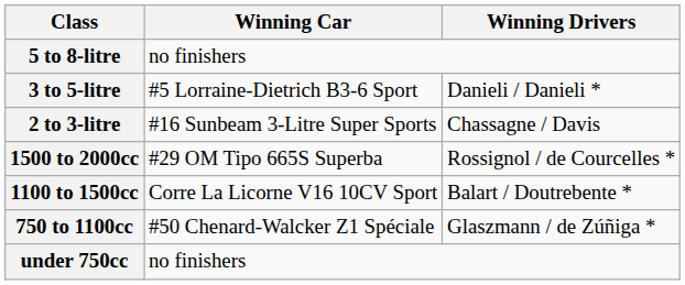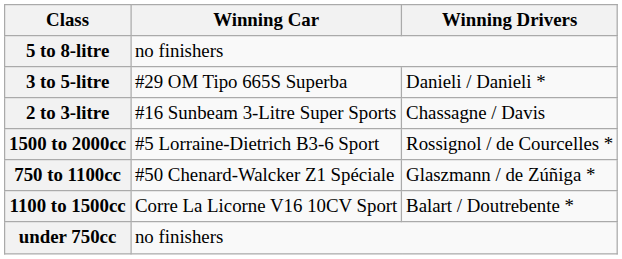 <table class="wikitable" style="font-size: 95%">
 <tr>
 <th>Class</th>
 <th>Winning Car</th>
 <th>Winning Drivers</th>
 </tr>
 <tr>
 <th>5 to 8-litre</th>
 <td colspan=2>no finishers</td>
 </tr>
 <tr>
 <th>3 to 5-litre</th>
-<td>#5 Lorraine-Dietrich B3-6 Sport</td>
+<td>#29 OM Tipo 665S Superba</td>
 <td>Danieli / Danieli *</td>
 </tr>
 <tr>
 <th>2 to 3-litre</th>
 <td>#16 Sunbeam 3-Litre Super Sports</td>
 <td>Chassagne / Davis</td>
 </tr>
 <tr>
 <th>1500 to 2000cc</th>
-<td>#29 OM Tipo 665S Superba</td>
+<td>#5 Lorraine-Dietrich B3-6 Sport</td>
 <td>Rossignol / de Courcelles *</td>
+</tr>
+<tr>
+<th>750 to 1100cc</th>
+<td>#50 Chenard-Walcker Z1 Spéciale</td>
+<td>Glaszmann / de Zúñiga *</td>
 </tr>
 <tr>
 <th>1100 to 1500cc</th>
 <td>Corre La Licorne V16 10CV Sport</td>
 <td>Balart / Doutrebente *</td>
 </tr>
 <tr>
-<th>750 to 1100cc</th>
-<td>#50 Chenard-Walcker Z1 Spéciale</td>
-<td>Glaszmann / de Zúñiga *</td>
-</tr>
-<tr>
 <th>under 750cc</th>
 <td colspan=2>no finishers</td>
 </tr>
 </table>
